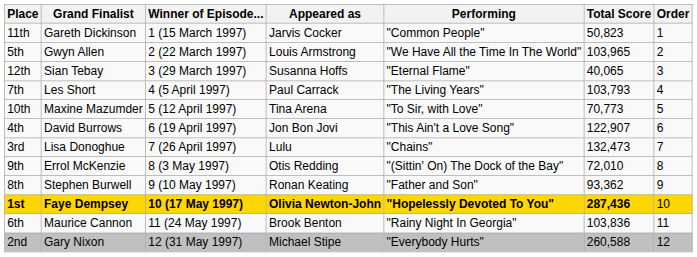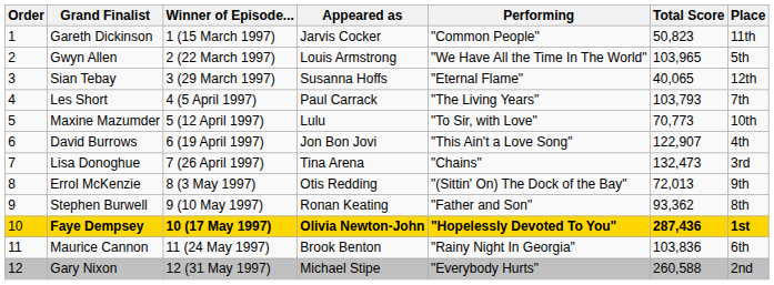 <table class="wikitable sortable">
 <tr>
-<th>Place</th>
+<th>Order</th>
 <th>Grand Finalist</th>
 <th>Winner of Episode...</th>
 <th>Appeared as</th>
 <th>Performing</th>
 <th>Total Score</th>
-<th>Order</th>
+<th>Place</th>
 </tr>
 <tr>
-<td>11th</td>
+<td>1</td>
 <td>Gareth Dickinson</td>
 <td>1 (15 March 1997)</td>
 <td>Jarvis Cocker</td>
 <td>"Common People"</td>
 <td>50,823</td>
-<td>1</td>
+<td>11th</td>
 </tr>
 <tr>
-<td>5th</td>
+<td>2</td>
 <td>Gwyn Allen</td>
 <td>2 (22 March 1997)</td>
 <td>Louis Armstrong</td>
 <td>"We Have All the Time In The World"</td>
 <td>103,965</td>
-<td>2</td>
+<td>5th</td>
 </tr>
 <tr>
-<td>12th</td>
+<td>3</td>
 <td>Sian Tebay</td>
 <td>3 (29 March 1997)</td>
 <td>Susanna Hoffs</td>
 <td>"Eternal Flame"</td>
 <td>40,065</td>
-<td>3</td>
+<td>12th</td>
 </tr>
 <tr>
-<td>7th</td>
+<td>4</td>
 <td>Les Short</td>
 <td>4 (5 April 1997)</td>
 <td>Paul Carrack</td>
 <td>"The Living Years"</td>
 <td>103,793</td>
-<td>4</td>
+<td>7th</td>
 </tr>
 <tr>
-<td>10th</td>
+<td>5</td>
 <td>Maxine Mazumder</td>
 <td>5 (12 April 1997)</td>
-<td>Tina Arena</td>
+<td>Lulu</td>
 <td>"To Sir, with Love"</td>
 <td>70,773</td>
-<td>5</td>
+<td>10th</td>
 </tr>
 <tr>
-<td>4th</td>
+<td>6</td>
 <td>David Burrows</td>
 <td>6 (19 April 1997)</td>
 <td>Jon Bon Jovi</td>
 <td>"This Ain't a Love Song"</td>
 <td>122,907</td>
-<td>6</td>
+<td>4th</td>
 </tr>
 <tr>
-<td>3rd</td>
+<td>7</td>
 <td>Lisa Donoghue</td>
 <td>7 (26 April 1997)</td>
-<td>Lulu</td>
+<td>Tina Arena</td>
 <td>"Chains"</td>
 <td>132,473</td>
-<td>7</td>
+<td>3rd</td>
 </tr>
 <tr>
-<td>9th</td>
+<td>8</td>
 <td>Errol McKenzie</td>
 <td>8 (3 May 1997)</td>
 <td>Otis Redding</td>
 <td>"(Sittin' On) The Dock of the Bay"</td>
-<td>72,010</td>
-<td>8</td>
+<td>72,013</td>
+<td>9th</td>
 </tr>
 <tr>
-<td>8th</td>
+<td>9</td>
 <td>Stephen Burwell</td>
 <td>9 (10 May 1997)</td>
 <td>Ronan Keating</td>
 <td>"Father and Son"</td>
 <td>93,362</td>
-<td>9</td>
+<td>8th</td>
 </tr>
 <tr style="background:gold;">
-<td><strong>1st</strong></td>
+<td>10</td>
 <td><strong>Faye Dempsey</strong></td>
 <td><strong>10 (17 May 1997)</strong></td>
 <td><strong>Olivia Newton-John</strong></td>
 <td><strong>"Hopelessly Devoted To You"</strong></td>
 <td><strong>287,436</strong></td>
-<td>10</td>
+<td><strong>1st</strong></td>
 </tr>
 <tr>
-<td>6th</td>
+<td>11</td>
 <td>Maurice Cannon</td>
 <td>11 (24 May 1997)</td>
 <td>Brook Benton</td>
 <td>"Rainy Night In Georgia"</td>
 <td>103,836</td>
-<td>11</td>
+<td>6th</td>
 </tr>
 <tr style="background:silver;">
-<td>2nd</td>
+<td>12</td>
 <td>Gary Nixon</td>
 <td>12 (31 May 1997)</td>
 <td>Michael Stipe</td>
 <td>"Everybody Hurts"</td>
 <td>260,588</td>
-<td>12</td>
+<td>2nd</td>
 </tr>
 </table>
